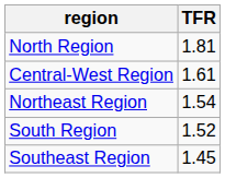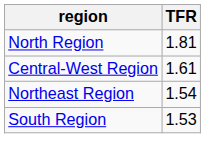 <table class="wikitable sortable">
 <tr>
 <th>region</th>
 <th>TFR</th>
 </tr>
 <tr>
 <td><a href='#'>North Region</a></td>
 <td>1.81</td>
 </tr>
 <tr>
 <td><a href='#'>Central-West Region</a></td>
 <td>1.61</td>
 </tr>
 <tr>
 <td><a href='#'>Northeast Region</a></td>
 <td>1.54</td>
 </tr>
 <tr>
 <td><a href='#'>South Region</a></td>
-<td>1.52</td>
-</tr>
-<tr>
-<td><a href='#'>Southeast Region</a></td>
-<td>1.45</td>
+<td>1.53</td>
 </tr>
 </table>
